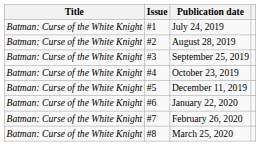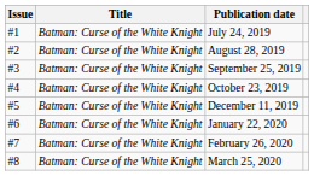 <table class="wikitable">
 <tr>
+<th>Issue</th>
 <th>Title</th>
-<th>Issue</th>
 <th>Publication date</th>
 <th></th>
 </tr>
 <tr>
+<td>#1</td>
 <td><em>Batman: Curse of the White Knight</em></td>
-<td>#1</td>
 <td>July 24, 2019</td>
 <td></td>
 </tr>
 <tr>
+<td>#2</td>
 <td><em>Batman: Curse of the White Knight</em></td>
-<td>#2</td>
 <td>August 28, 2019</td>
 <td></td>
 </tr>
 <tr>
+<td>#3</td>
 <td><em>Batman: Curse of the White Knight</em></td>
-<td>#3</td>
 <td>September 25, 2019</td>
 <td></td>
 </tr>
 <tr>
+<td>#4</td>
 <td><em>Batman: Curse of the White Knight</em></td>
-<td>#4</td>
 <td>October 23, 2019</td>
 <td></td>
 </tr>
 <tr>
+<td>#5</td>
 <td><em>Batman: Curse of the White Knight</em></td>
-<td>#5</td>
 <td>December 11, 2019</td>
 <td></td>
 </tr>
 <tr>
+<td>#6</td>
 <td><em>Batman: Curse of the White Knight</em></td>
-<td>#6</td>
 <td>January 22, 2020</td>
 <td></td>
 </tr>
 <tr>
+<td>#7</td>
 <td><em>Batman: Curse of the White Knight</em></td>
-<td>#7</td>
 <td>February 26, 2020</td>
 <td></td>
 </tr>
 <tr>
+<td>#8</td>
 <td><em>Batman: Curse of the White Knight</em></td>
-<td>#8</td>
 <td>March 25, 2020</td>
 <td></td>
 </tr>
 </table>
